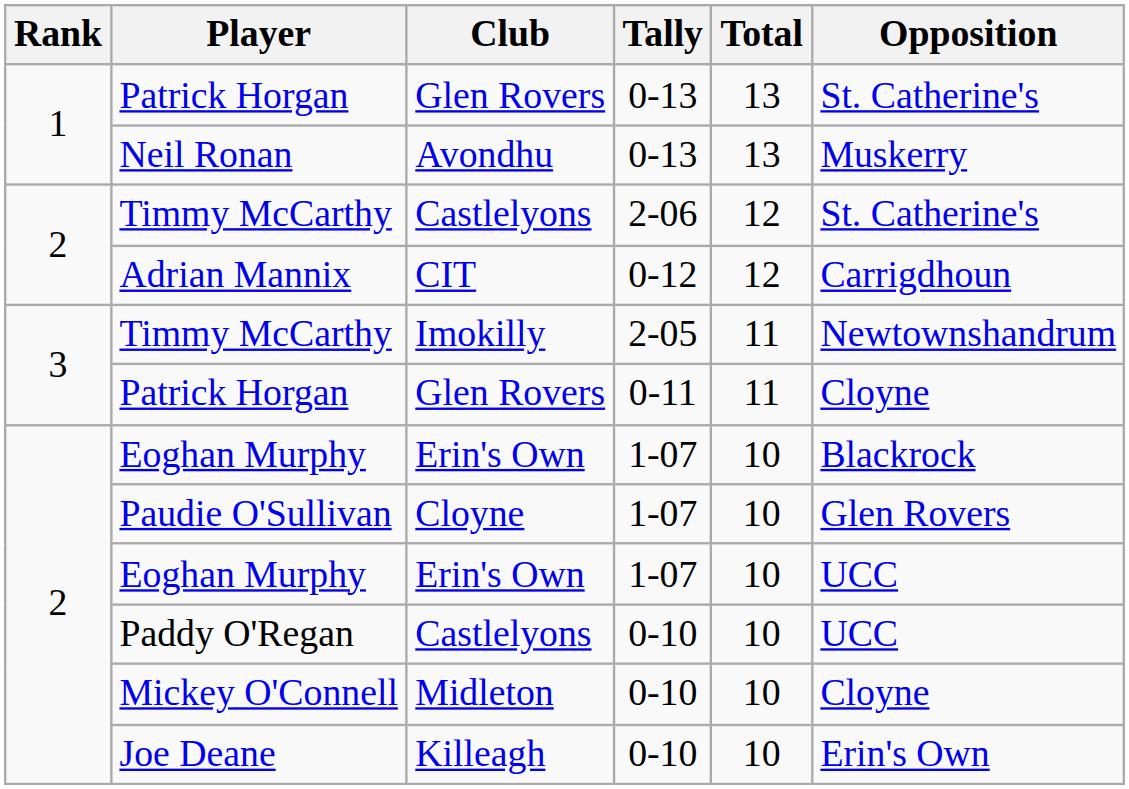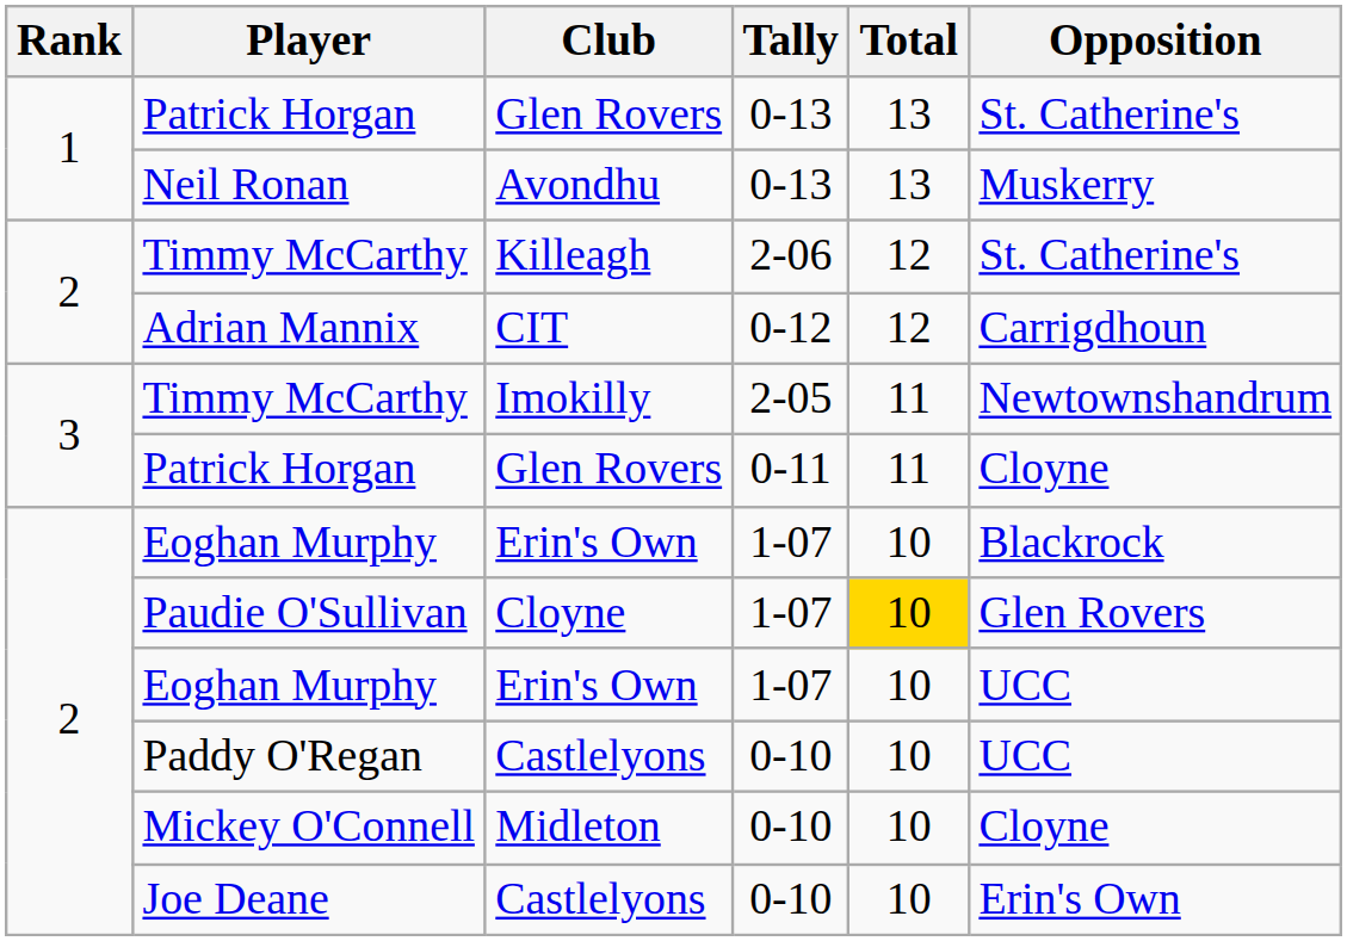 <table class="wikitable">
 <tr>
 <th>Rank</th>
 <th>Player</th>
 <th>Club</th>
 <th>Tally</th>
 <th>Total</th>
 <th>Opposition</th>
 </tr>
 <tr>
 <td rowspan="2" style="text-align:center;">1</td>
 <td><a href='#'>Patrick Horgan</a></td>
 <td><a href='#'>Glen Rovers</a></td>
 <td align=center>0-13</td>
 <td align=center>13</td>
 <td><a href='#'>St. Catherine's</a></td>
 </tr>
 <tr>
 <td><a href='#'>Neil Ronan</a></td>
 <td><a href='#'>Avondhu</a></td>
 <td align=center>0-13</td>
 <td align=center>13</td>
 <td><a href='#'>Muskerry</a></td>
 </tr>
 <tr>
 <td rowspan="2" style="text-align:center;">2</td>
 <td><a href='#'>Timmy McCarthy</a></td>
-<td><a href='#'>Castlelyons</a></td>
+<td><a href='#'>Killeagh</a></td>
 <td align=center>2-06</td>
 <td align=center>12</td>
 <td><a href='#'>St. Catherine's</a></td>
 </tr>
 <tr>
 <td><a href='#'>Adrian Mannix</a></td>
 <td><a href='#'>CIT</a></td>
 <td align=center>0-12</td>
 <td align=center>12</td>
 <td><a href='#'>Carrigdhoun</a></td>
 </tr>
 <tr>
 <td rowspan="2" style="text-align:center;">3</td>
 <td><a href='#'>Timmy McCarthy</a></td>
 <td><a href='#'>Imokilly</a></td>
 <td align=center>2-05</td>
 <td align=center>11</td>
 <td><a href='#'>Newtownshandrum</a></td>
 </tr>
 <tr>
 <td><a href='#'>Patrick Horgan</a></td>
 <td><a href='#'>Glen Rovers</a></td>
 <td align=center>0-11</td>
 <td align=center>11</td>
 <td><a href='#'>Cloyne</a></td>
 </tr>
 <tr>
 <td rowspan="6" style="text-align:center;">2</td>
 <td><a href='#'>Eoghan Murphy</a></td>
 <td><a href='#'>Erin's Own</a></td>
 <td align=center>1-07</td>
 <td align=center>10</td>
 <td><a href='#'>Blackrock</a></td>
 </tr>
 <tr>
 <td><a href='#'>Paudie O'Sullivan</a></td>
 <td><a href='#'>Cloyne</a></td>
 <td align=center>1-07</td>
-<td align=center>10</td>
+<td align=center style="background: gold;">10</td>
 <td><a href='#'>Glen Rovers</a></td>
 </tr>
 <tr>
 <td><a href='#'>Eoghan Murphy</a></td>
 <td><a href='#'>Erin's Own</a></td>
 <td align=center>1-07</td>
 <td align=center>10</td>
 <td><a href='#'>UCC</a></td>
 </tr>
 <tr>
 <td>Paddy O'Regan</td>
 <td><a href='#'>Castlelyons</a></td>
 <td align=center>0-10</td>
 <td align=center>10</td>
 <td><a href='#'>UCC</a></td>
 </tr>
 <tr>
 <td><a href='#'>Mickey O'Connell</a></td>
 <td><a href='#'>Midleton</a></td>
 <td align=center>0-10</td>
 <td align=center>10</td>
 <td><a href='#'>Cloyne</a></td>
 </tr>
 <tr>
 <td><a href='#'>Joe Deane</a></td>
-<td><a href='#'>Killeagh</a></td>
+<td><a href='#'>Castlelyons</a></td>
 <td align=center>0-10</td>
 <td align=center>10</td>
 <td><a href='#'>Erin's Own</a></td>
 </tr>
 </table>
